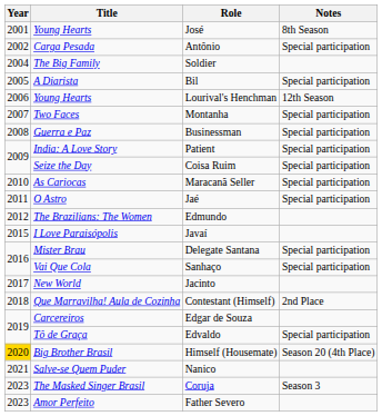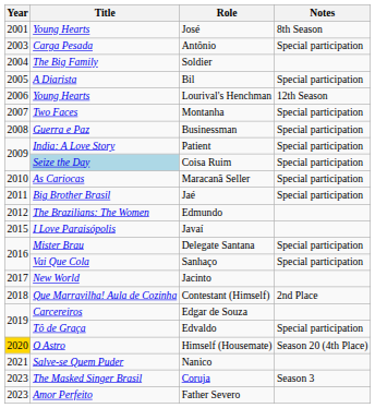 <table class="wikitable">
 <tr>
 <th>Year</th>
 <th>Title</th>
 <th>Role</th>
 <th>Notes</th>
 </tr>
 <tr>
 <td>2001</td>
 <td><em><a href='#'>Young Hearts</a></em></td>
 <td>José</td>
 <td>8th Season</td>
 </tr>
 <tr>
-<td>2002</td>
+<td>2003</td>
 <td><em><a href='#'>Carga Pesada</a></em></td>
 <td>Antônio</td>
 <td>Special participation</td>
 </tr>
 <tr>
 <td>2004</td>
 <td><em><a href='#'>The Big Family</a></em></td>
 <td>Soldier</td>
 <td></td>
 </tr>
 <tr>
 <td>2005</td>
 <td><em><a href='#'>A Diarista</a></em></td>
 <td>Bil</td>
 <td>Special participation</td>
 </tr>
 <tr>
 <td>2006</td>
 <td><em><a href='#'>Young Hearts</a></em></td>
 <td>Lourival's Henchman</td>
 <td>12th Season</td>
 </tr>
 <tr>
 <td>2007</td>
 <td><em><a href='#'>Two Faces</a></em></td>
 <td>Montanha</td>
 <td>Special participation</td>
 </tr>
 <tr>
 <td>2008</td>
 <td><em><a href='#'>Guerra e Paz</a></em></td>
 <td>Businessman</td>
 <td>Special participation</td>
 </tr>
 <tr>
 <td rowspan="2">2009</td>
 <td><em><a href='#'>India: A Love Story</a></em></td>
 <td>Patient</td>
 <td>Special participation</td>
 </tr>
 <tr>
-<td><em><a href='#'>Seize the Day</a></em></td>
+<td style="background: lightblue;"><em><a href='#'>Seize the Day</a></em></td>
 <td>Coisa Ruim</td>
 <td>Special participation</td>
 </tr>
 <tr>
 <td>2010</td>
 <td><em><a href='#'>As Cariocas</a></em></td>
 <td>Maracanã Seller</td>
 <td>Special participation</td>
 </tr>
 <tr>
 <td>2011</td>
-<td><em><a href='#'>O Astro</a></em></td>
+<td><em><a href='#'>Big Brother Brasil</a></em></td>
 <td>Jaé</td>
 <td>Special participation</td>
 </tr>
 <tr>
 <td>2012</td>
 <td><em><a href='#'>The Brazilians: The Women</a></em></td>
 <td>Edmundo</td>
 <td></td>
 </tr>
 <tr>
 <td>2015</td>
 <td><em><a href='#'>I Love Paraisópolis</a></em></td>
 <td>Javaí</td>
 <td></td>
 </tr>
 <tr>
 <td rowspan="2">2016</td>
 <td><em><a href='#'>Mister Brau</a></em></td>
 <td>Delegate Santana</td>
 <td>Special participation</td>
 </tr>
 <tr>
 <td><em><a href='#'>Vai Que Cola</a></em></td>
 <td>Sanhaço</td>
 <td>Special participation</td>
 </tr>
 <tr>
 <td>2017</td>
 <td><a href='#'><em>New World</em></a></td>
 <td>Jacinto</td>
 <td></td>
 </tr>
 <tr>
 <td>2018</td>
 <td><em><a href='#'>Que Marravilha! Aula de Cozinha</a></em></td>
 <td>Contestant (Himself)</td>
 <td>2nd Place</td>
 </tr>
 <tr>
 <td rowspan="2">2019</td>
 <td><em><a href='#'>Carcereiros</a></em></td>
 <td>Edgar de Souza</td>
 <td></td>
 </tr>
 <tr>
 <td><em><a href='#'>Tô de Graça</a></em></td>
 <td>Edvaldo</td>
 <td>Special participation</td>
 </tr>
 <tr>
 <td style="background: gold;">2020</td>
-<td><em><a href='#'>Big Brother Brasil</a></em></td>
+<td><em><a href='#'>O Astro</a></em></td>
 <td>Himself (Housemate)</td>
 <td>Season 20 (4th Place)</td>
 </tr>
 <tr>
 <td>2021</td>
 <td><em><a href='#'>Salve-se Quem Puder</a></em></td>
 <td>Nanico</td>
 <td></td>
 </tr>
 <tr>
 <td>2023</td>
 <td><em><a href='#'>The Masked Singer Brasil</a></em></td>
 <td><a href='#'>Coruja</a></td>
 <td>Season 3</td>
 </tr>
 <tr>
 <td>2023</td>
 <td><em><a href='#'>Amor Perfeito</a></em></td>
 <td>Father Severo</td>
 <td></td>
 </tr>
 </table>
